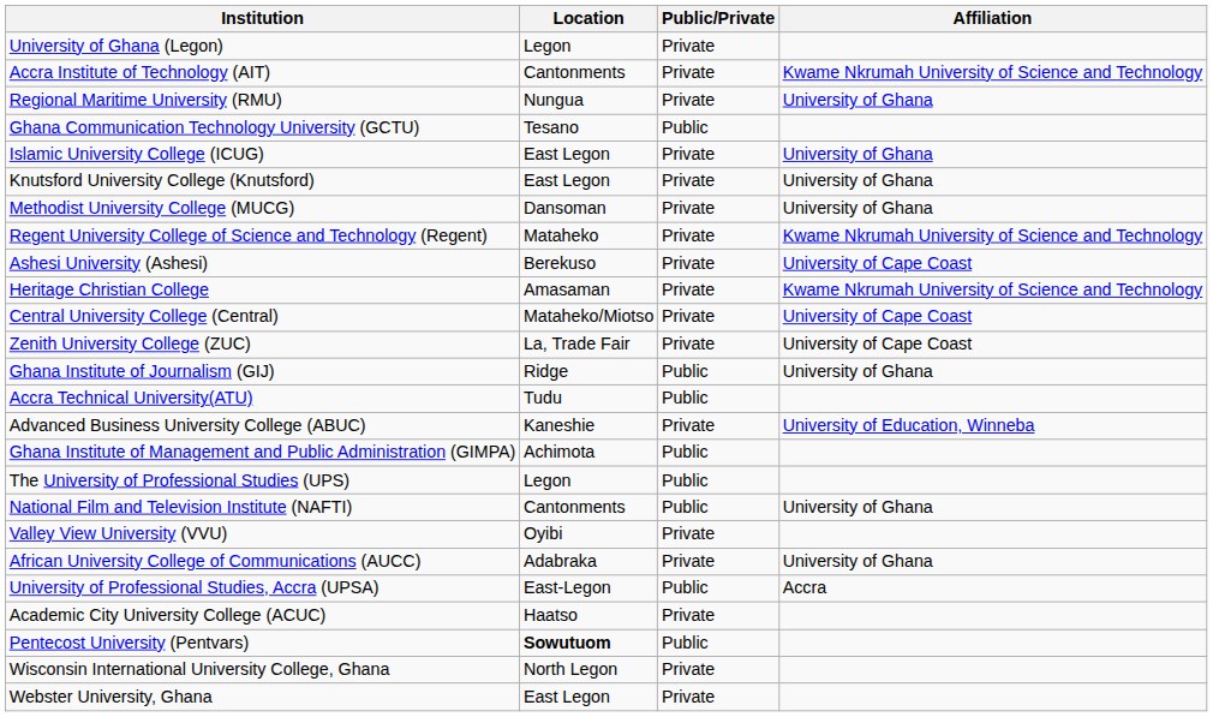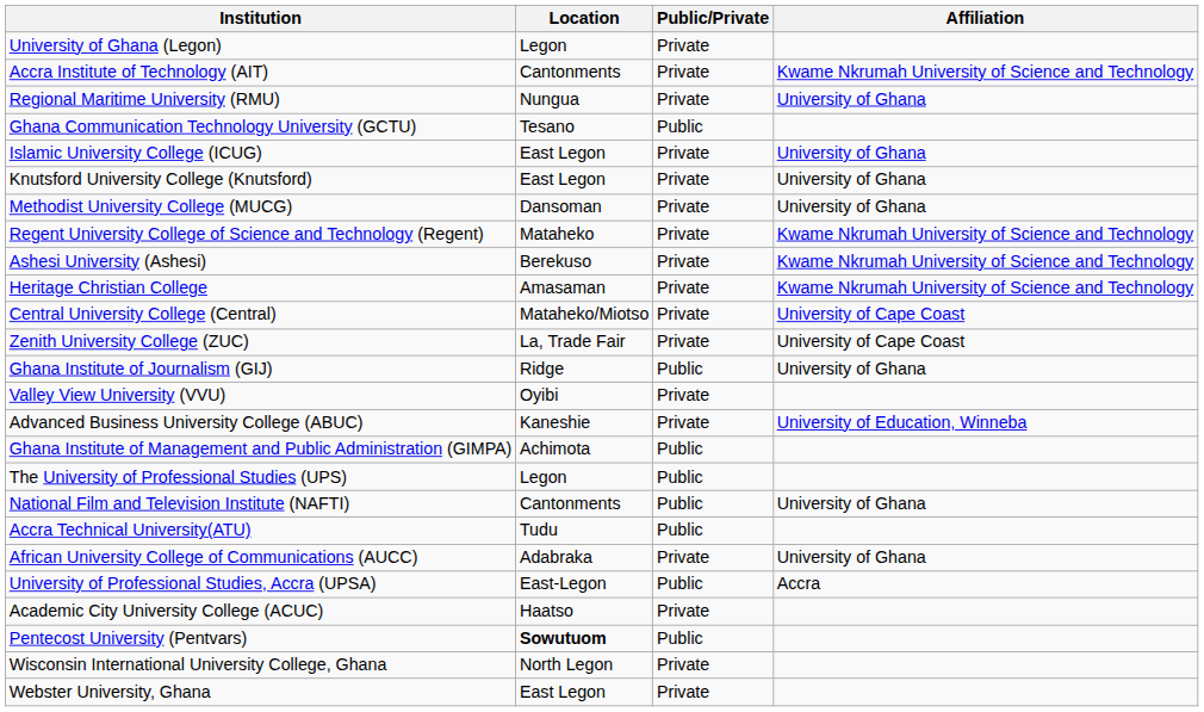 <table class="wikitable">
 <tr>
 <th>Institution</th>
 <th>Location</th>
 <th>Public/Private</th>
 <th>Affiliation</th>
 </tr>
 <tr>
 <td><a href='#'>University of Ghana</a> (Legon)</td>
 <td>Legon</td>
 <td>Private</td>
 <td></td>
 </tr>
 <tr>
 <td><a href='#'>Accra Institute of Technology</a> (AIT)</td>
 <td>Cantonments</td>
 <td>Private</td>
 <td><a href='#'>Kwame Nkrumah University of Science and Technology</a></td>
 </tr>
 <tr>
 <td><a href='#'>Regional Maritime University</a> (RMU)</td>
 <td>Nungua</td>
 <td>Private</td>
 <td><a href='#'>University of Ghana</a></td>
 </tr>
 <tr>
 <td><a href='#'>Ghana Communication Technology University</a> (GCTU)</td>
 <td>Tesano</td>
 <td>Public</td>
 <td></td>
 </tr>
 <tr>
 <td><a href='#'>Islamic University College</a> (ICUG)</td>
 <td>East Legon</td>
 <td>Private</td>
 <td><a href='#'>University of Ghana</a></td>
 </tr>
 <tr>
 <td>Knutsford University College (Knutsford)</td>
 <td>East Legon</td>
 <td>Private</td>
 <td>University of Ghana</td>
 </tr>
 <tr>
 <td><a href='#'>Methodist University College</a> (MUCG)</td>
 <td>Dansoman</td>
 <td>Private</td>
 <td>University of Ghana</td>
 </tr>
 <tr>
 <td><a href='#'>Regent University College of Science and Technology</a> (Regent)</td>
 <td>Mataheko</td>
 <td>Private</td>
 <td><a href='#'>Kwame Nkrumah University of Science and Technology</a></td>
 </tr>
 <tr>
 <td><a href='#'>Ashesi University</a> (Ashesi)</td>
 <td>Berekuso</td>
 <td>Private</td>
-<td><a href='#'>University of Cape Coast</a></td>
+<td><a href='#'>Kwame Nkrumah University of Science and Technology</a></td>
 </tr>
 <tr>
 <td><a href='#'>Heritage Christian College</a></td>
 <td>Amasaman</td>
 <td>Private</td>
 <td><a href='#'>Kwame Nkrumah University of Science and Technology</a></td>
 </tr>
 <tr>
 <td><a href='#'>Central University College</a> (Central)</td>
 <td>Mataheko/Miotso</td>
 <td>Private</td>
 <td><a href='#'>University of Cape Coast</a></td>
 </tr>
 <tr>
 <td><a href='#'>Zenith University College</a> (ZUC)</td>
 <td>La, Trade Fair</td>
 <td>Private</td>
 <td>University of Cape Coast</td>
 </tr>
 <tr>
 <td><a href='#'>Ghana Institute of Journalism</a> (GIJ)</td>
 <td>Ridge</td>
 <td>Public</td>
 <td>University of Ghana</td>
 </tr>
 <tr>
-<td><a href='#'>Accra Technical University(ATU)</a></td>
-<td>Tudu</td>
-<td>Public</td>
+<td><a href='#'>Valley View University</a> (VVU)</td>
+<td>Oyibi</td>
+<td>Private</td>
 <td></td>
 </tr>
 <tr>
 <td>Advanced Business University College (ABUC)</td>
 <td>Kaneshie</td>
 <td>Private</td>
 <td><a href='#'>University of Education, Winneba</a></td>
 </tr>
 <tr>
 <td><a href='#'>Ghana Institute of Management and Public Administration</a> (GIMPA)</td>
 <td>Achimota</td>
 <td>Public</td>
 <td></td>
 </tr>
 <tr>
 <td>The <a href='#'>University of Professional Studies</a> (UPS)</td>
 <td>Legon</td>
 <td>Public</td>
 <td></td>
 </tr>
 <tr>
 <td><a href='#'>National Film and Television Institute</a> (NAFTI)</td>
 <td>Cantonments</td>
 <td>Public</td>
 <td>University of Ghana</td>
 </tr>
 <tr>
-<td><a href='#'>Valley View University</a> (VVU)</td>
-<td>Oyibi</td>
-<td>Private</td>
+<td><a href='#'>Accra Technical University(ATU)</a></td>
+<td>Tudu</td>
+<td>Public</td>
 <td></td>
 </tr>
 <tr>
 <td><a href='#'>African University College of Communications</a> (AUCC)</td>
 <td>Adabraka</td>
 <td>Private</td>
 <td>University of Ghana</td>
 </tr>
 <tr>
 <td><a href='#'>University of Professional Studies, Accra</a> (UPSA)</td>
 <td>East-Legon</td>
 <td>Public</td>
 <td>Accra</td>
 </tr>
 <tr>
 <td>Academic City University College (ACUC)</td>
 <td>Haatso</td>
 <td>Private</td>
 <td></td>
 </tr>
 <tr>
 <td><a href='#'>Pentecost University</a> (Pentvars)</td>
 <td><strong>Sowutuom</strong></td>
 <td>Public</td>
 <td></td>
 </tr>
 <tr>
 <td>Wisconsin International University College, Ghana</td>
 <td>North Legon</td>
 <td>Private</td>
 <td></td>
 </tr>
 <tr>
 <td>Webster University, Ghana</td>
 <td>East Legon</td>
 <td>Private</td>
 <td></td>
 </tr>
 </table>
